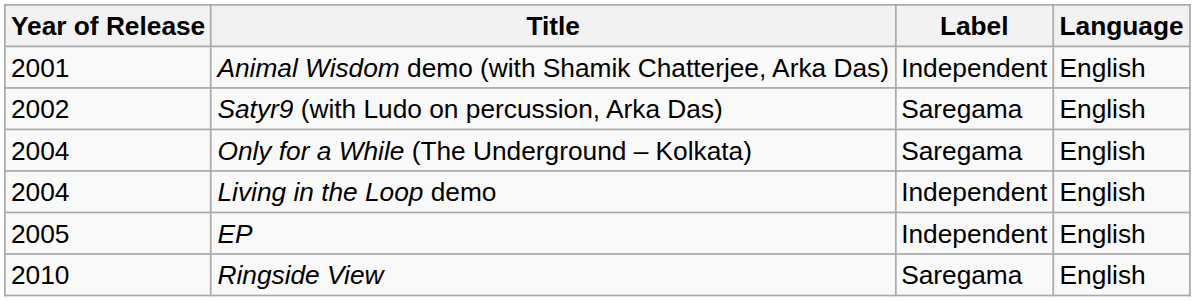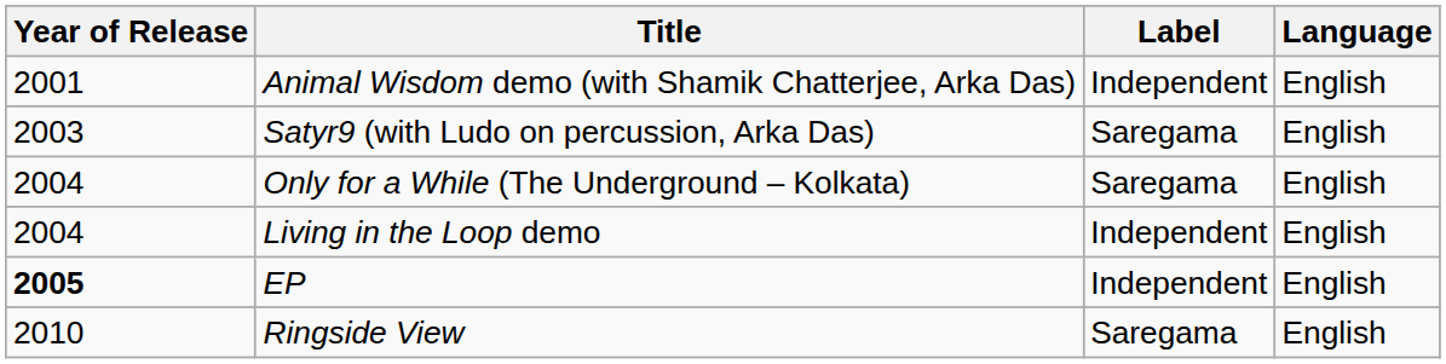 <table class="wikitable" style="font-size: 95%;">
 <tr>
 <th>Year of Release</th>
 <th>Title</th>
 <th>Label</th>
 <th>Language</th>
 </tr>
 <tr>
 <td>2001</td>
 <td><em>Animal Wisdom</em> demo (with Shamik Chatterjee, Arka Das)</td>
 <td>Independent</td>
 <td>English</td>
 </tr>
 <tr>
-<td>2002</td>
+<td>2003</td>
 <td><em>Satyr9</em> (with Ludo on percussion, Arka Das)</td>
 <td>Saregama</td>
 <td>English</td>
 </tr>
 <tr>
 <td>2004</td>
 <td><em>Only for a While</em> (The Underground – Kolkata)</td>
 <td>Saregama</td>
 <td>English</td>
 </tr>
 <tr>
 <td>2004</td>
 <td><em>Living in the Loop</em> demo</td>
 <td>Independent</td>
 <td>English</td>
 </tr>
 <tr>
-<td>2005</td>
+<td><strong>2005</strong></td>
 <td><em>EP</em></td>
 <td>Independent</td>
 <td>English</td>
 </tr>
 <tr>
 <td>2010</td>
 <td><em>Ringside View</em></td>
 <td>Saregama</td>
 <td>English</td>
 </tr>
 </table>
